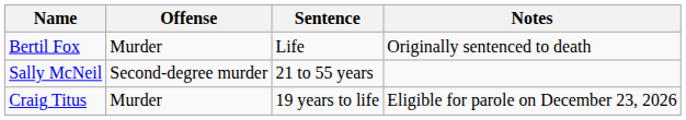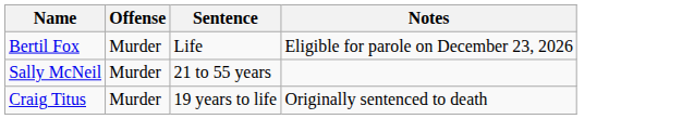 <table class="wikitable">
 <tr>
 <th>Name</th>
 <th>Offense</th>
 <th>Sentence</th>
 <th>Notes</th>
 </tr>
 <tr>
 <td><a href='#'>Bertil Fox</a></td>
 <td>Murder</td>
 <td>Life</td>
-<td>Originally sentenced to death</td>
+<td>Eligible for parole on December 23, 2026</td>
 </tr>
 <tr>
 <td><a href='#'>Sally McNeil</a></td>
-<td>Second-degree murder</td>
+<td>Murder</td>
 <td>21 to 55 years</td>
 <td></td>
 </tr>
 <tr>
 <td><a href='#'>Craig Titus</a></td>
 <td>Murder</td>
 <td>19 years to life</td>
-<td>Eligible for parole on December 23, 2026</td>
+<td>Originally sentenced to death</td>
 </tr>
 </table>
